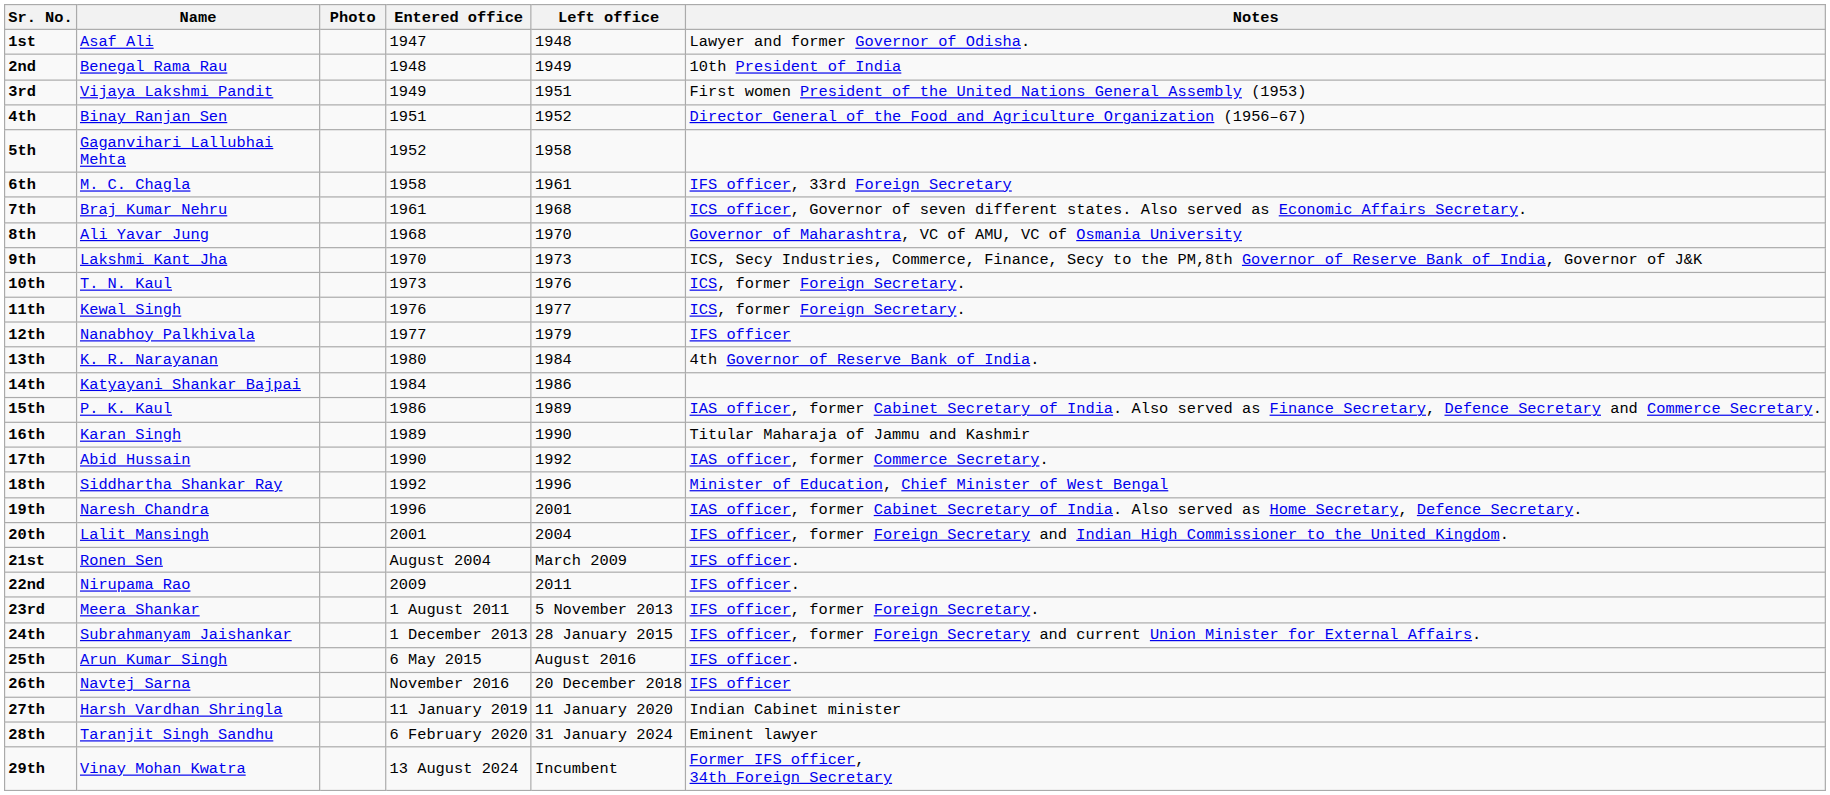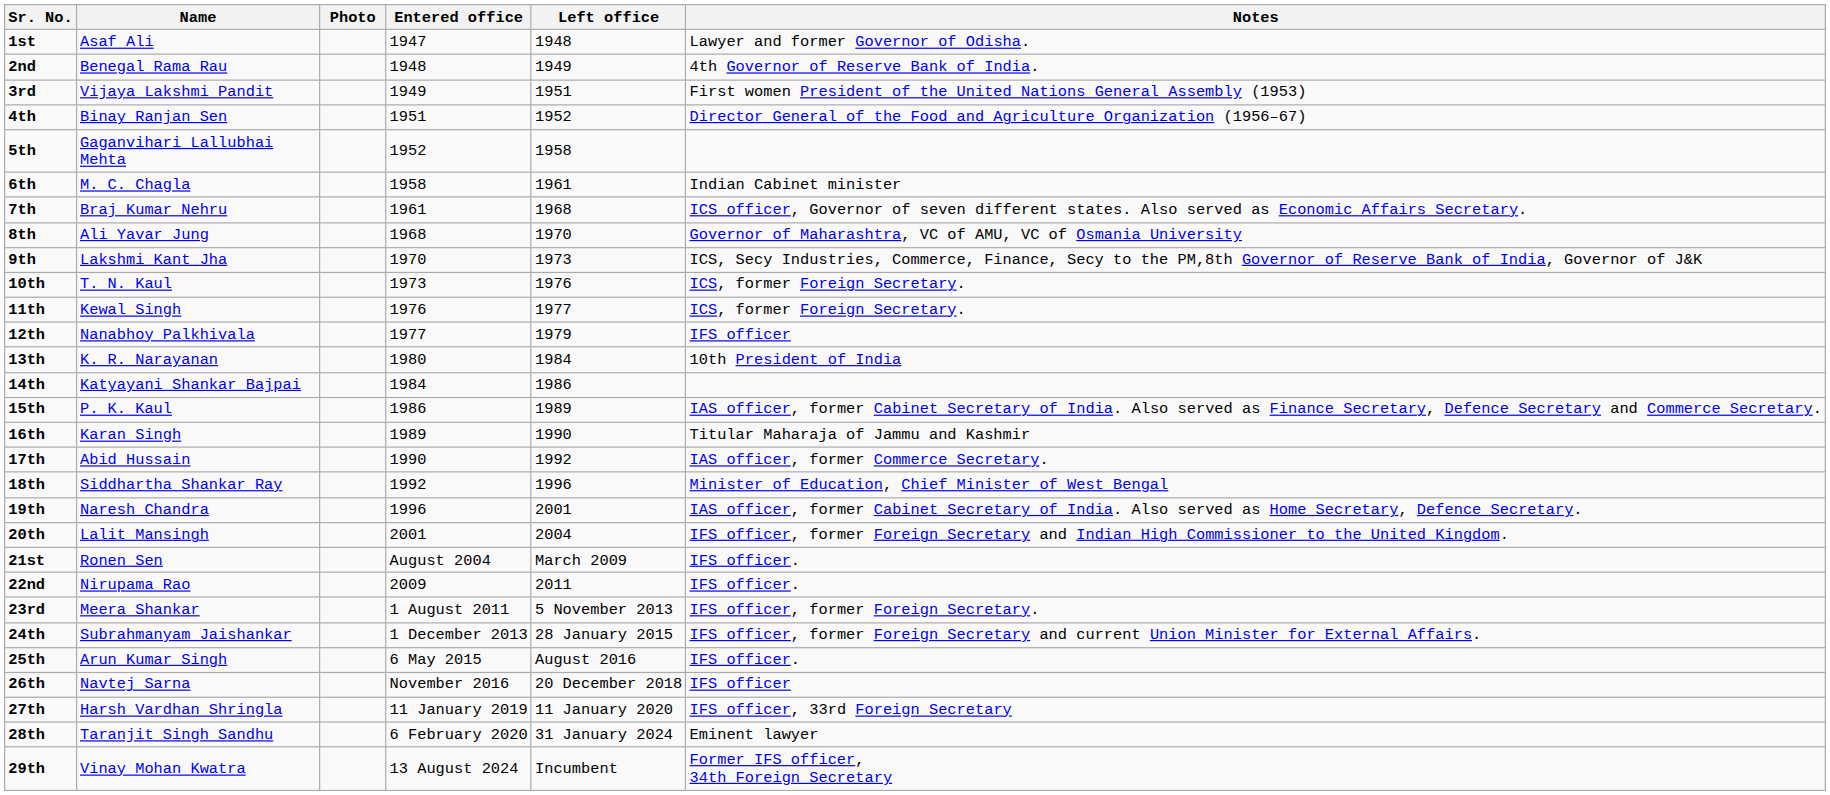 <table class="wikitable">
 <tr>
 <th>Sr. No.</th>
 <th width="200">Name</th>
 <th width=50>Photo</th>
 <th>Entered office</th>
 <th>Left office</th>
 <th>Notes</th>
 </tr>
 <tr>
 <td><strong>1st</strong></td>
 <td><a href='#'>Asaf Ali</a></td>
 <td></td>
 <td>1947</td>
 <td>1948</td>
 <td>Lawyer and former <a href='#'>Governor of Odisha</a>.</td>
 </tr>
 <tr>
 <td><strong>2nd</strong></td>
 <td><a href='#'>Benegal Rama Rau</a></td>
 <td></td>
 <td>1948</td>
 <td>1949</td>
-<td>10th <a href='#'>President of India</a></td>
+<td>4th <a href='#'>Governor of Reserve Bank of India</a>.</td>
 </tr>
 <tr>
 <td><strong>3rd</strong></td>
 <td><a href='#'>Vijaya Lakshmi Pandit</a></td>
 <td></td>
 <td>1949</td>
 <td>1951</td>
 <td>First women <a href='#'>President of the United Nations General Assembly</a> (1953)</td>
 </tr>
 <tr>
 <td><strong>4th</strong></td>
 <td><a href='#'>Binay Ranjan Sen</a></td>
 <td></td>
 <td>1951</td>
 <td>1952</td>
 <td><a href='#'>Director General of the Food and Agriculture Organization</a> (1956–67)</td>
 </tr>
 <tr>
 <td><strong>5th</strong></td>
 <td><a href='#'>Gaganvihari Lallubhai Mehta</a></td>
 <td></td>
 <td>1952</td>
 <td>1958</td>
 <td></td>
 </tr>
 <tr>
 <td><strong>6th</strong></td>
 <td><a href='#'>M. C. Chagla</a></td>
 <td></td>
 <td>1958</td>
 <td>1961</td>
-<td><a href='#'>IFS officer</a>, 33rd <a href='#'>Foreign Secretary</a></td>
+<td>Indian Cabinet minister</td>
 </tr>
 <tr>
 <td><strong>7th</strong></td>
 <td><a href='#'>Braj Kumar Nehru</a></td>
 <td></td>
 <td>1961</td>
 <td>1968</td>
 <td><a href='#'>ICS officer</a>, Governor of seven different states. Also served as <a href='#'>Economic Affairs Secretary</a>.</td>
 </tr>
 <tr>
 <td><strong>8th</strong></td>
 <td><a href='#'>Ali Yavar Jung</a></td>
 <td></td>
 <td>1968</td>
 <td>1970</td>
 <td><a href='#'>Governor of Maharashtra</a>, VC of AMU, VC of <a href='#'>Osmania University</a></td>
 </tr>
 <tr>
 <td><strong>9th</strong></td>
 <td><a href='#'>Lakshmi Kant Jha</a></td>
 <td></td>
 <td>1970</td>
 <td>1973</td>
 <td>ICS, Secy Industries, Commerce, Finance, Secy to the PM,8th <a href='#'>Governor of Reserve Bank of India</a>, Governor of J&K</td>
 </tr>
 <tr>
 <td><strong>10th</strong></td>
 <td><a href='#'>T. N. Kaul</a></td>
 <td></td>
 <td>1973</td>
 <td>1976</td>
 <td><a href='#'>ICS</a>, former <a href='#'>Foreign Secretary</a>.</td>
 </tr>
 <tr>
 <td><strong>11th</strong></td>
 <td><a href='#'>Kewal Singh</a></td>
 <td></td>
 <td>1976</td>
 <td>1977</td>
 <td><a href='#'>ICS</a>, former <a href='#'>Foreign Secretary</a>.</td>
 </tr>
 <tr>
 <td><strong>12th</strong></td>
 <td><a href='#'>Nanabhoy Palkhivala</a></td>
 <td></td>
 <td>1977</td>
 <td>1979</td>
 <td><a href='#'>IFS officer</a></td>
 </tr>
 <tr>
 <td><strong>13th</strong></td>
 <td><a href='#'>K. R. Narayanan</a></td>
 <td></td>
 <td>1980</td>
 <td>1984</td>
-<td>4th <a href='#'>Governor of Reserve Bank of India</a>.</td>
+<td>10th <a href='#'>President of India</a></td>
 </tr>
 <tr>
 <td><strong>14th</strong></td>
 <td><a href='#'>Katyayani Shankar Bajpai</a></td>
 <td></td>
 <td>1984</td>
 <td>1986</td>
 <td></td>
 </tr>
 <tr>
 <td><strong>15th</strong></td>
 <td><a href='#'>P. K. Kaul</a></td>
 <td></td>
 <td>1986</td>
 <td>1989</td>
 <td><a href='#'>IAS officer</a>, former <a href='#'>Cabinet Secretary of India</a>. Also served as <a href='#'>Finance Secretary</a>, <a href='#'>Defence Secretary</a> and <a href='#'>Commerce Secretary</a>.</td>
 </tr>
 <tr>
 <td><strong>16th</strong></td>
 <td><a href='#'>Karan Singh</a></td>
 <td></td>
 <td>1989</td>
 <td>1990</td>
 <td>Titular Maharaja of Jammu and Kashmir</td>
 </tr>
 <tr>
 <td><strong>17th</strong></td>
 <td><a href='#'>Abid Hussain</a></td>
 <td></td>
 <td>1990</td>
 <td>1992</td>
 <td><a href='#'>IAS officer</a>, former <a href='#'>Commerce Secretary</a>.</td>
 </tr>
 <tr>
 <td><strong>18th</strong></td>
 <td><a href='#'>Siddhartha Shankar Ray</a></td>
 <td></td>
 <td>1992</td>
 <td>1996</td>
 <td><a href='#'>Minister of Education</a>, <a href='#'>Chief Minister of West Bengal</a></td>
 </tr>
 <tr>
 <td><strong>19th</strong></td>
 <td><a href='#'>Naresh Chandra</a></td>
 <td></td>
 <td>1996</td>
 <td>2001</td>
 <td><a href='#'>IAS officer</a>, former <a href='#'>Cabinet Secretary of India</a>. Also served as <a href='#'>Home Secretary</a>, <a href='#'>Defence Secretary</a>.</td>
 </tr>
 <tr>
 <td><strong>20th</strong></td>
 <td><a href='#'>Lalit Mansingh</a></td>
 <td></td>
 <td>2001</td>
 <td>2004</td>
 <td><a href='#'>IFS officer</a>, former <a href='#'>Foreign Secretary</a> and <a href='#'>Indian High Commissioner to the United Kingdom</a>.</td>
 </tr>
 <tr>
 <td><strong>21st</strong></td>
 <td><a href='#'>Ronen Sen</a></td>
 <td></td>
 <td>August 2004</td>
 <td>March 2009</td>
 <td><a href='#'>IFS officer</a>.</td>
 </tr>
 <tr>
 <td><strong>22nd</strong></td>
 <td><a href='#'>Nirupama Rao</a></td>
 <td></td>
 <td>2009</td>
 <td>2011</td>
 <td><a href='#'>IFS officer</a>.</td>
 </tr>
 <tr>
 <td><strong>23rd</strong></td>
 <td><a href='#'>Meera Shankar</a></td>
 <td></td>
 <td>1 August 2011</td>
 <td>5 November 2013</td>
 <td><a href='#'>IFS officer</a>, former <a href='#'>Foreign Secretary</a>.</td>
 </tr>
 <tr>
 <td><strong>24th</strong></td>
 <td><a href='#'>Subrahmanyam Jaishankar</a></td>
 <td></td>
 <td>1 December 2013</td>
 <td>28 January 2015</td>
 <td><a href='#'>IFS officer</a>, former <a href='#'>Foreign Secretary</a> and current <a href='#'>Union Minister for External Affairs</a>.</td>
 </tr>
 <tr>
 <td><strong>25th</strong></td>
 <td><a href='#'>Arun Kumar Singh</a></td>
 <td></td>
 <td>6 May 2015</td>
 <td>August 2016</td>
 <td><a href='#'>IFS officer</a>.</td>
 </tr>
 <tr>
 <td><strong>26th</strong></td>
 <td><a href='#'>Navtej Sarna</a></td>
 <td></td>
 <td>November 2016</td>
 <td>20 December 2018</td>
 <td><a href='#'>IFS officer</a></td>
 </tr>
 <tr>
 <td><strong>27th</strong></td>
 <td><a href='#'>Harsh Vardhan Shringla</a></td>
 <td></td>
 <td>11 January 2019</td>
 <td>11 January 2020</td>
-<td>Indian Cabinet minister</td>
+<td><a href='#'>IFS officer</a>, 33rd <a href='#'>Foreign Secretary</a></td>
 </tr>
 <tr>
 <td><strong>28th</strong></td>
 <td><a href='#'>Taranjit Singh Sandhu</a></td>
 <td></td>
 <td>6 February 2020 </td>
 <td>31 January 2024</td>
 <td>Eminent lawyer</td>
 </tr>
 <tr>
 <td><strong>29th</strong></td>
 <td><a href='#'>Vinay Mohan Kwatra</a></td>
 <td></td>
 <td>13 August 2024</td>
 <td>Incumbent</td>
 <td><a href='#'>Former IFS officer</a>,<br><a href='#'>34th Foreign Secretary</a></td>
 </tr>
 </table>
